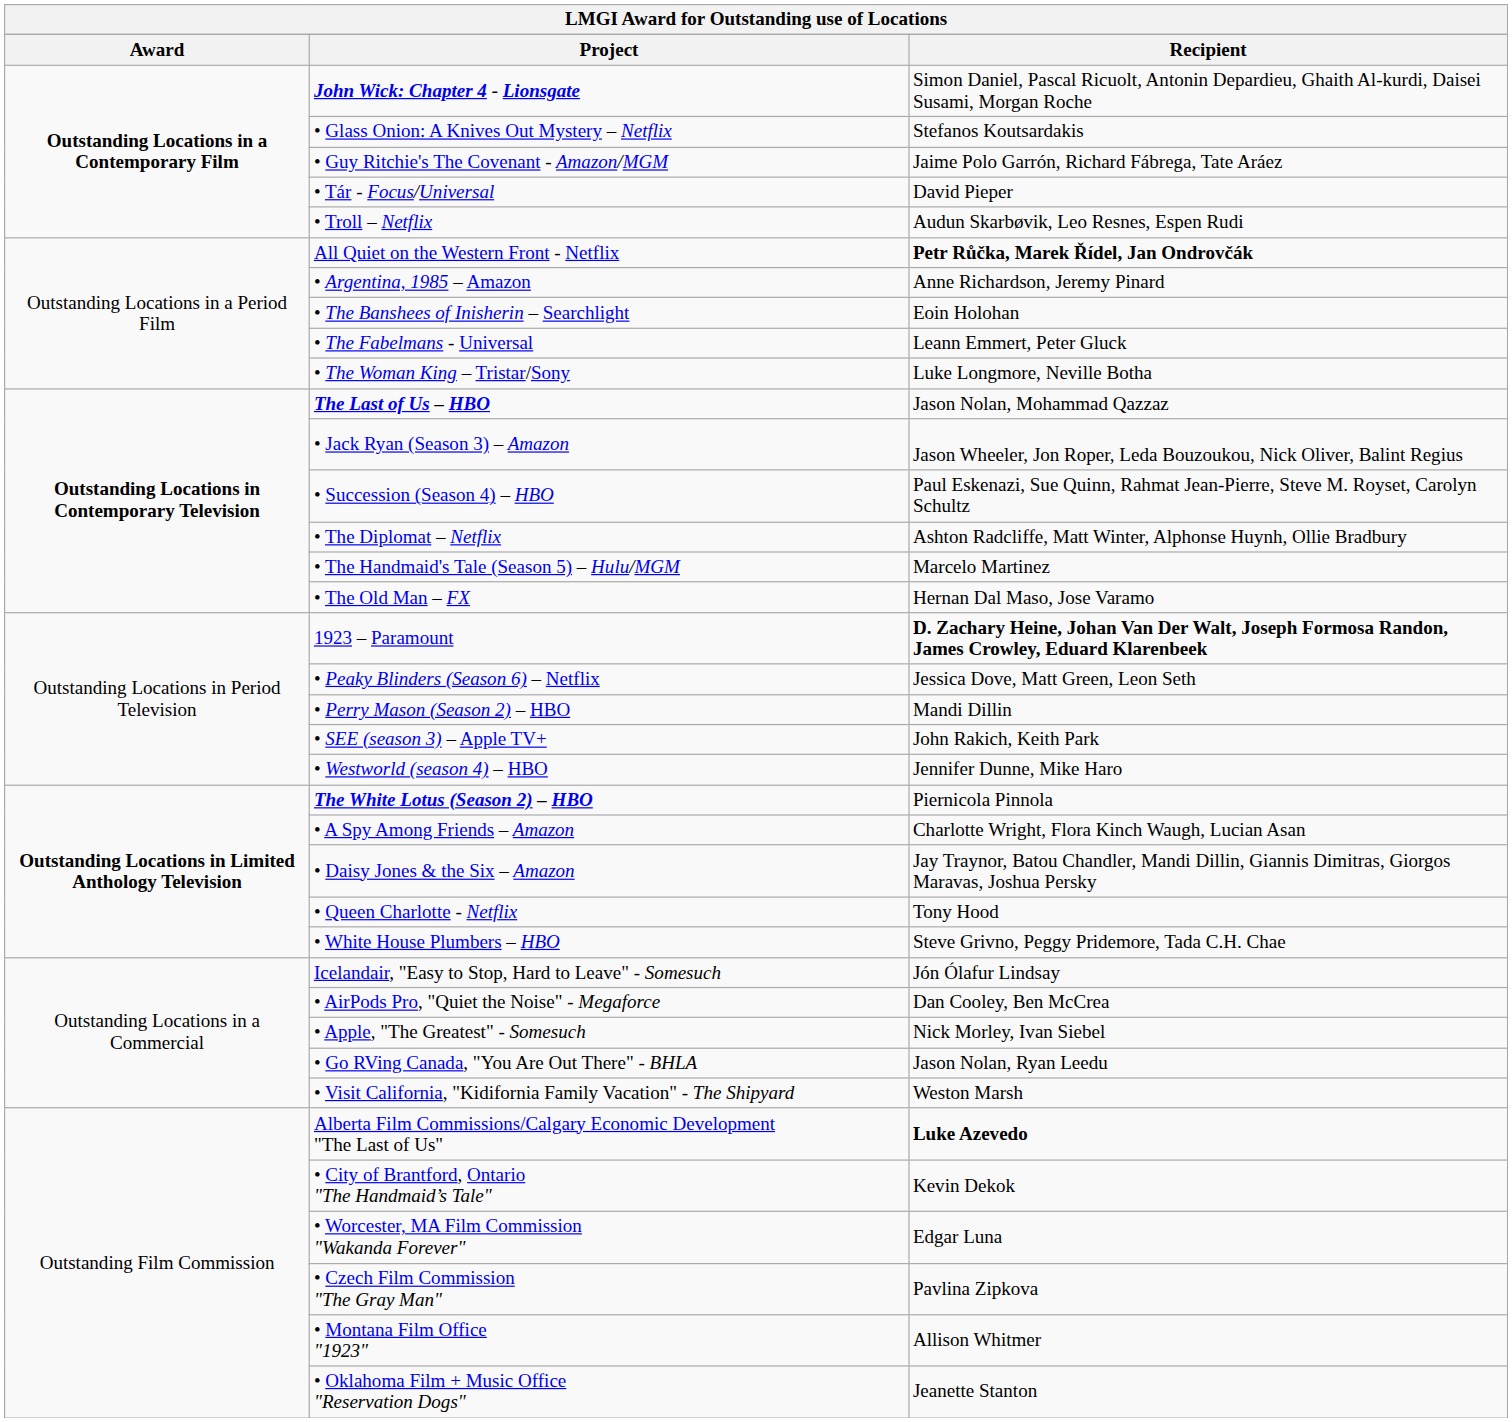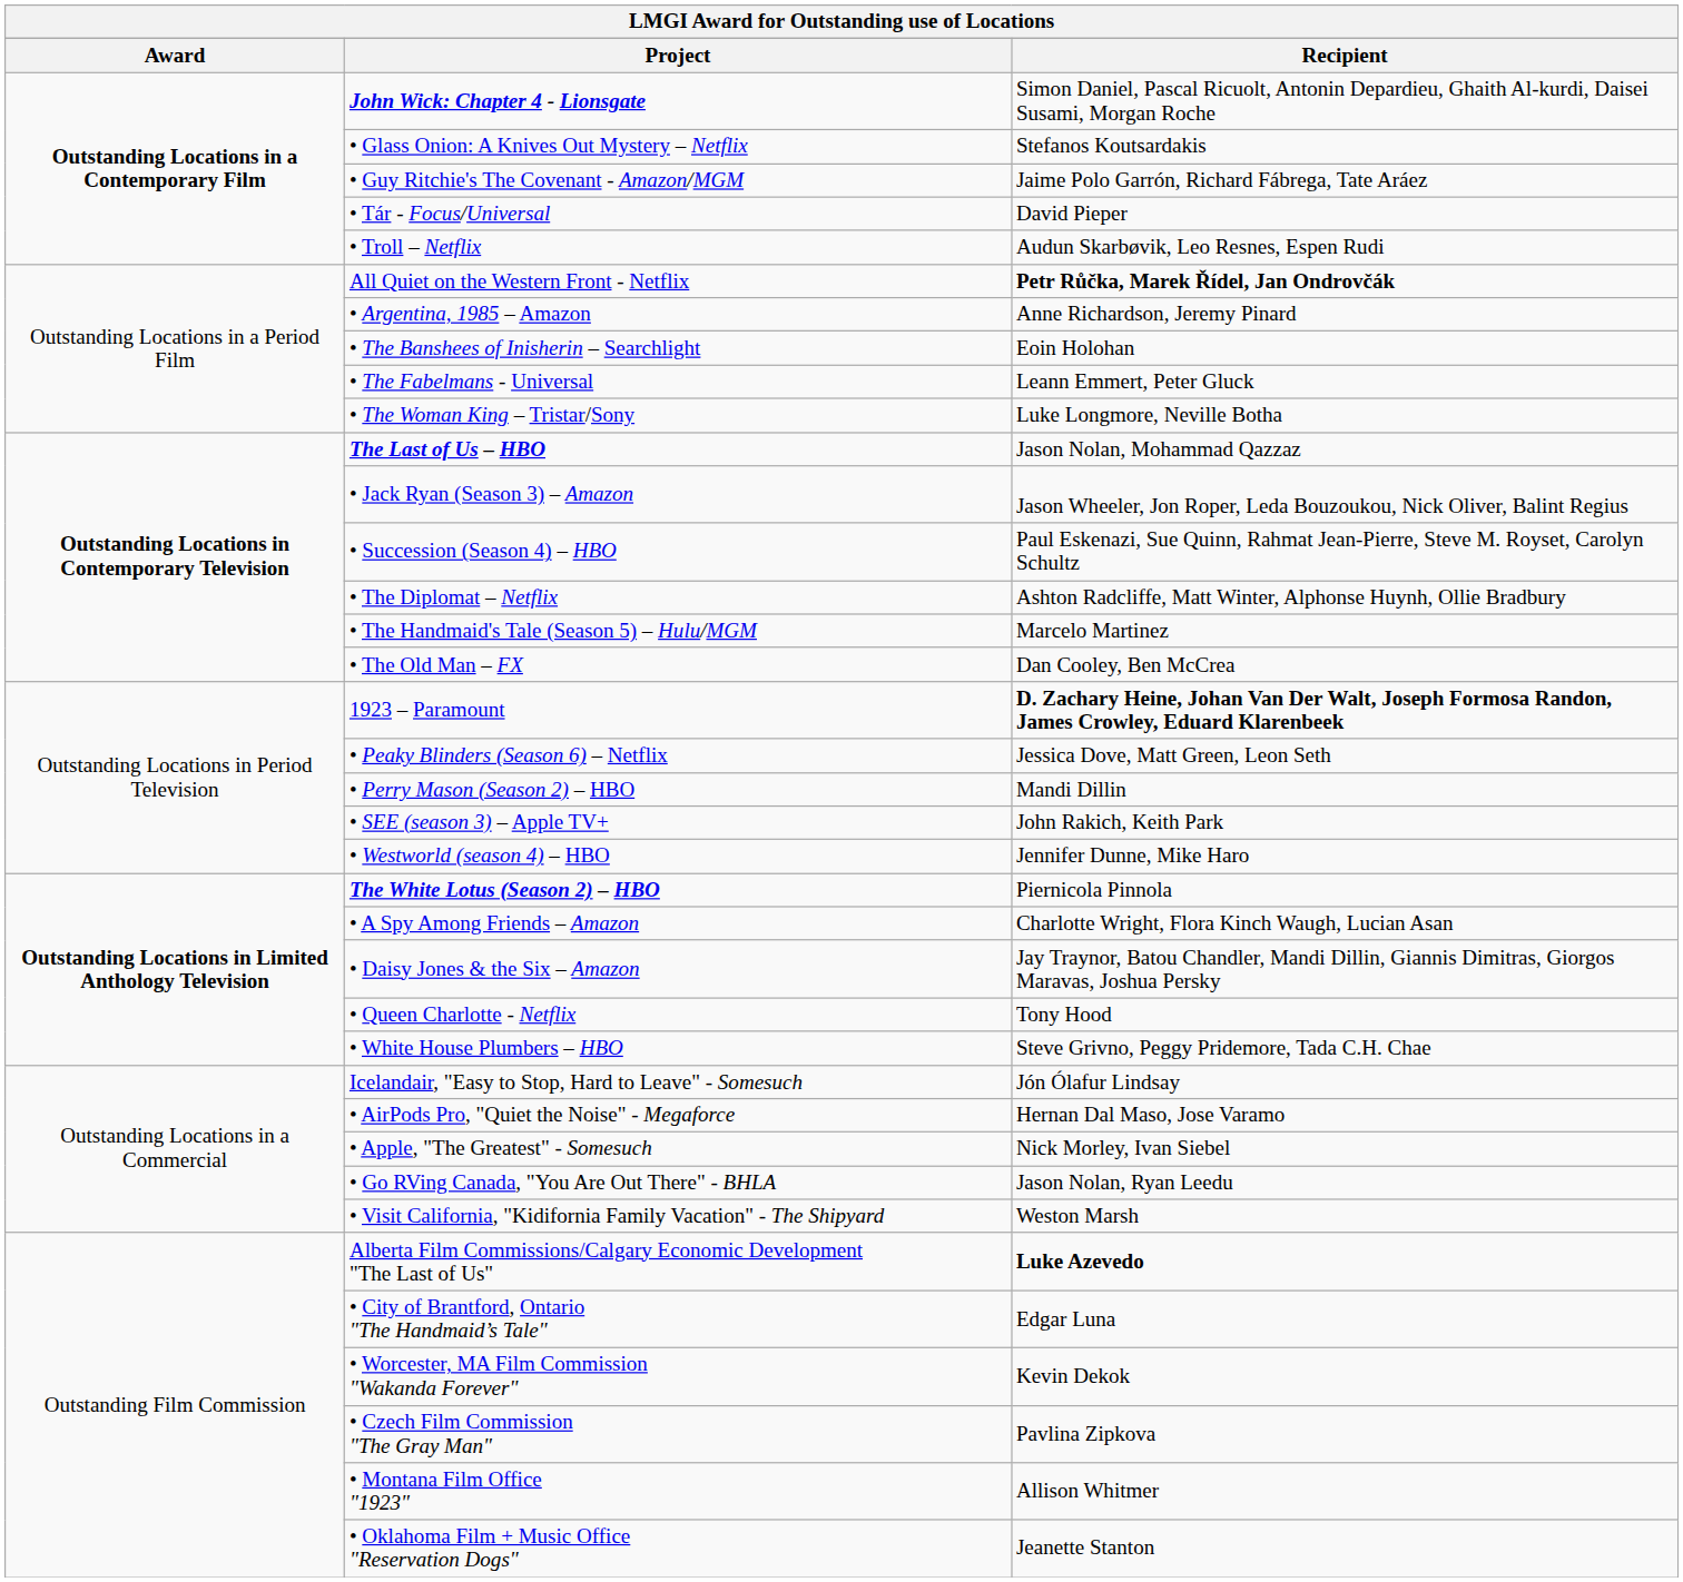 <table class=wikitable width="100%">
 <tr>
 <th colspan="3">LMGI Award for Outstanding use of Locations</th>
 </tr>
 <tr>
 </tr>
 <tr>
 <th width="200"><strong>Award</strong></th>
 <th width="400"><strong>Project</strong></th>
 <th width="400"><strong>Recipient</strong></th>
 </tr>
 <tr>
 <td rowspan="5" style="text-align:center;"><strong>Outstanding Locations in a Contemporary Film</strong></td>
 <td><strong><em><a href='#'>John Wick: Chapter 4</a><em> - <a href='#'>Lionsgate</a><strong></td>
 <td></strong>Simon Daniel, Pascal Ricuolt, Antonin Depardieu, Ghaith Al-kurdi, Daisei Susami, Morgan Roche<strong></td>
 </tr>
 <tr>
 <td>• </em><a href='#'>Glass Onion: A Knives Out Mystery</a><em> – <a href='#'>Netflix</a></td>
 <td>Stefanos Koutsardakis</td>
 </tr>
 <tr>
 <td>• </em><a href='#'>Guy Ritchie's The Covenant</a><em> - <a href='#'>Amazon</a>/<a href='#'>MGM</a></td>
 <td>Jaime Polo Garrón, Richard Fábrega, Tate Aráez</td>
 </tr>
 <tr>
 <td>• </em><a href='#'>Tár</a><em> - <a href='#'>Focus</a>/<a href='#'>Universal</a></td>
 <td>David Pieper</td>
 </tr>
 <tr>
 <td>• </em><a href='#'>Troll</a><em> – <a href='#'>Netflix</a></td>
 <td>Audun Skarbøvik, Leo Resnes, Espen Rudi</td>
 </tr>
 <tr>
 <td rowspan="5" style="text-align:center;"></strong>Outstanding Locations in a Period Film<strong></td>
 <td></em></strong><a href='#'>All Quiet on the Western Front</a></em> - <a href='#'>Netflix</a></strong></td>
 <td><strong>Petr Růčka, Marek Řídel, Jan Ondrovčák</strong></td>
 </tr>
 <tr>
 <td>• <em><a href='#'>Argentina, 1985</a></em> – <a href='#'>Amazon</a></td>
 <td>Anne Richardson, Jeremy Pinard</td>
 </tr>
 <tr>
 <td>• <em><a href='#'>The Banshees of Inisherin</a></em> – <a href='#'>Searchlight</a></td>
 <td>Eoin Holohan</td>
 </tr>
 <tr>
 <td>• <em><a href='#'>The Fabelmans</a></em> - <a href='#'>Universal</a></td>
 <td>Leann Emmert, Peter Gluck</td>
 </tr>
 <tr>
 <td>• <em><a href='#'>The Woman King</a></em> – <a href='#'>Tristar</a>/<a href='#'>Sony</a></td>
 <td>Luke Longmore, Neville Botha</td>
 </tr>
 <tr>
 <td rowspan="6" style="text-align:center;"><strong>Outstanding Locations in Contemporary Television</strong></td>
 <td><strong><em><a href='#'>The Last of Us</a><em> – <a href='#'>HBO</a><strong></td>
 <td></strong>Jason Nolan, Mohammad Qazzaz<strong></td>
 </tr>
 <tr>
 <td>• </em><a href='#'>Jack Ryan (Season 3)</a><em> – <a href='#'>Amazon</a></td>
 <td><br>Jason Wheeler, Jon Roper, Leda Bouzoukou, Nick Oliver, Balint Regius</td>
 </tr>
 <tr>
 <td>• </em><a href='#'>Succession (Season 4)</a><em> – <a href='#'>HBO</a></td>
 <td>Paul Eskenazi, Sue Quinn, Rahmat Jean-Pierre, Steve M. Royset, Carolyn Schultz</td>
 </tr>
 <tr>
 <td>• </em><a href='#'>The Diplomat</a><em> – <a href='#'>Netflix</a></td>
 <td>Ashton Radcliffe, Matt Winter, Alphonse Huynh, Ollie Bradbury</td>
 </tr>
 <tr>
 <td>• </em><a href='#'>The Handmaid's Tale (Season 5)</a><em> – <a href='#'>Hulu</a>/<a href='#'>MGM</a></td>
 <td>Marcelo Martinez</td>
 </tr>
 <tr>
 <td>• </em><a href='#'>The Old Man</a><em> – <a href='#'>FX</a></td>
-<td>Hernan Dal Maso, Jose Varamo</td>
+<td>Dan Cooley, Ben McCrea</td>
 </tr>
 <tr>
 <td rowspan="5" style="text-align:center;"></strong>Outstanding Locations in Period Television<strong></td>
 <td></em></strong><a href='#'>1923</a></em> – <a href='#'>Paramount</a></strong></td>
 <td><strong>D. Zachary Heine, Johan Van Der Walt, Joseph Formosa Randon, James Crowley, Eduard Klarenbeek</strong></td>
 </tr>
 <tr>
 <td>• <em><a href='#'>Peaky Blinders (Season 6)</a></em> – <a href='#'>Netflix</a></td>
 <td>Jessica Dove, Matt Green, Leon Seth</td>
 </tr>
 <tr>
 <td>• <em><a href='#'>Perry Mason (Season 2)</a></em> – <a href='#'>HBO</a></td>
 <td>Mandi Dillin</td>
 </tr>
 <tr>
 <td>• <em><a href='#'>SEE (season 3)</a></em> – <a href='#'>Apple TV+</a></td>
 <td>John Rakich, Keith Park</td>
 </tr>
 <tr>
 <td>• <em><a href='#'>Westworld (season 4)</a></em> – <a href='#'>HBO</a></td>
 <td>Jennifer Dunne, Mike Haro</td>
 </tr>
 <tr>
 <td rowspan="5" style="text-align:center;"><strong>Outstanding Locations in Limited Anthology Television</strong></td>
 <td><strong><em><a href='#'>The White Lotus (Season 2)</a><em> – <a href='#'>HBO</a><strong></td>
 <td></strong>Piernicola Pinnola<strong></td>
 </tr>
 <tr>
 <td>• </em><a href='#'>A Spy Among Friends</a><em> – <a href='#'>Amazon</a></td>
 <td>Charlotte Wright, Flora Kinch Waugh, Lucian Asan</td>
 </tr>
 <tr>
 <td>• </em><a href='#'>Daisy Jones & the Six</a><em> – <a href='#'>Amazon</a></td>
 <td>Jay Traynor, Batou Chandler, Mandi Dillin, Giannis Dimitras, Giorgos Maravas, Joshua Persky</td>
 </tr>
 <tr>
 <td>• </em><a href='#'>Queen Charlotte</a><em> - <a href='#'>Netflix</a></td>
 <td>Tony Hood</td>
 </tr>
 <tr>
 <td>• </em><a href='#'>White House Plumbers</a><em> – <a href='#'>HBO</a></td>
 <td>Steve Grivno, Peggy Pridemore, Tada C.H. Chae</td>
 </tr>
 <tr>
 <td rowspan="5" style="text-align:center;"></strong>Outstanding Locations in a Commercial<strong></td>
 <td></strong><a href='#'>Icelandair</a>, </em>"Easy to Stop, Hard to Leave"<em> - Somesuch<strong></td>
 <td></strong>Jón Ólafur Lindsay<strong></td>
 </tr>
 <tr>
 <td>• <a href='#'>AirPods Pro</a>, </em>"Quiet the Noise"<em> - Megaforce</td>
-<td>Dan Cooley, Ben McCrea</td>
+<td>Hernan Dal Maso, Jose Varamo</td>
 </tr>
 <tr>
 <td>• <a href='#'>Apple</a>, </em>"The Greatest"<em> - Somesuch</td>
 <td>Nick Morley, Ivan Siebel</td>
 </tr>
 <tr>
 <td>• <a href='#'>Go RVing Canada</a>, </em>"You Are Out There"<em> - BHLA</td>
 <td>Jason Nolan, Ryan Leedu</td>
 </tr>
 <tr>
 <td>• <a href='#'>Visit California</a>, </em>"Kidifornia Family Vacation"<em> - The Shipyard</td>
 <td>Weston Marsh</td>
 </tr>
 <tr>
 <td rowspan="6" style="text-align:center;"></strong>Outstanding Film Commission<strong></td>
 <td></strong><a href='#'>Alberta Film Commissions/Calgary Economic Development</a><br></em>"The Last of Us"</em></strong></td>
 <td><strong>Luke Azevedo</strong></td>
 </tr>
 <tr>
 <td>• <a href='#'>City of Brantford</a>, <a href='#'>Ontario</a><br><em>"The Handmaid’s Tale"</em></td>
-<td>Kevin Dekok</td>
+<td>Edgar Luna</td>
 </tr>
 <tr>
 <td>• <a href='#'>Worcester, MA Film Commission</a><br><em>"Wakanda Forever"</em></td>
-<td>Edgar Luna</td>
+<td>Kevin Dekok</td>
 </tr>
 <tr>
 <td>• <a href='#'>Czech Film Commission</a><br><em>"The Gray Man"</em></td>
 <td>Pavlina Zipkova</td>
 </tr>
 <tr>
 <td>• <a href='#'>Montana Film Office</a><br><em>"1923"</em></td>
 <td>Allison Whitmer</td>
 </tr>
 <tr>
 <td>• <a href='#'>Oklahoma Film + Music Office</a><br><em>"Reservation Dogs"</em></td>
 <td>Jeanette Stanton</td>
 </tr>
 <tr>
 </tr>
 </table>
